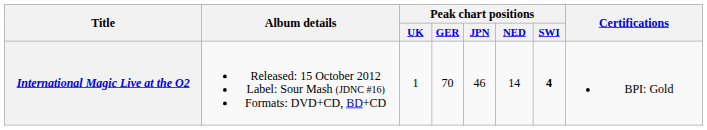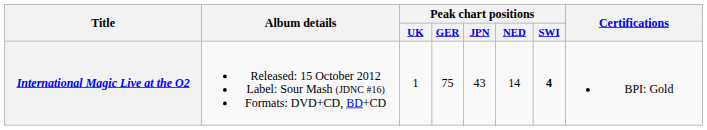 <table class="wikitable plainrowheaders" style="text-align:center;">
 <tr>
 <th scope="col" rowspan="2" style="width:16em;">Title</th>
 <th scope="col" rowspan="2" style="width:16em;">Album details</th>
 <th scope="col" colspan="5">Peak chart positions</th>
 <th scope="col" rowspan="2" style="width:11em;"><a href='#'>Certifications</a></th>
 </tr>
 <tr>
 <th scope="col" style="width:2.5em;font-size:90%;"><a href='#'>UK</a><br></th>
 <th scope="col" style="width:2.5em;font-size:90%;"><a href='#'>GER</a><br></th>
 <th scope="col" style="width:2.5em;font-size:90%;"><a href='#'>JPN</a><br></th>
 <th scope="col" style="width:3em;font-size:90%;"><a href='#'>NED</a><br></th>
 <th scope="col" style="width:2.5em;font-size:90%;"><a href='#'>SWI</a><br></th>
 </tr>
 <tr>
 <th scope="row"><em><a href='#'>International Magic Live at the O2</a></em></th>
 <td><br><ul><li>Released: 15 October 2012</li><li>Label: Sour Mash <small>(JDNC #16)</small></li><li>Formats: DVD+CD, <a href='#'>BD</a>+CD</li></ul></td>
 <td>1</td>
-<td>70</td>
-<td>46</td>
+<td>75</td>
+<td>43</td>
 <td>14</td>
 <td><strong>4</strong></td>
 <td><br><ul><li>BPI: Gold</li></ul></td>
 </tr>
 </table>
